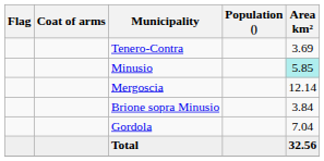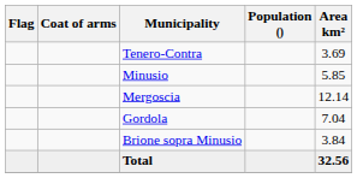 <table class="wikitable">
 <tr>
 <th>Flag</th>
 <th>Coat of arms</th>
 <th>Municipality</th>
 <th>Population<br><small>()</small></th>
 <th>Area <br>km²</th>
 </tr>
 <tr>
 <td></td>
 <td></td>
 <td><a href='#'>Tenero-Contra</a></td>
 <td align="center"></td>
 <td align="center">3.69</td>
 </tr>
 <tr>
 <td></td>
 <td></td>
 <td><a href='#'>Minusio</a></td>
 <td align="center"></td>
-<td align="center" style="background: paleturquoise;">5.85</td>
+<td align="center">5.85</td>
 </tr>
 <tr>
 <td></td>
 <td></td>
 <td><a href='#'>Mergoscia</a></td>
 <td align="center"></td>
 <td align="center">12.14</td>
 </tr>
 <tr>
 <td></td>
 <td></td>
-<td><a href='#'>Brione sopra Minusio</a></td>
+<td><a href='#'>Gordola</a></td>
 <td align="center"></td>
-<td align="center">3.84</td>
+<td align="center">7.04</td>
 </tr>
 <tr>
 <td></td>
 <td></td>
-<td><a href='#'>Gordola</a></td>
+<td><a href='#'>Brione sopra Minusio</a></td>
 <td align="center"></td>
-<td align="center">7.04</td>
+<td align="center">3.84</td>
 </tr>
 <tr>
 <td bgcolor="#EFEFEF"></td>
 <td bgcolor="#EFEFEF"></td>
 <td bgcolor="#EFEFEF"><strong>Total</strong></td>
 <td bgcolor="#EFEFEF" align="center"></td>
 <td bgcolor="#EFEFEF" align="center"><strong>32.56</strong></td>
 </tr>
 <tr>
 </tr>
 </table>
